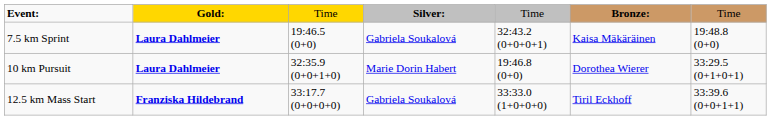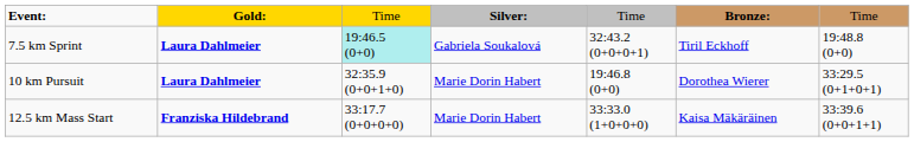 <table class="wikitable" width=85%>
 <tr>
 <td><strong>Event:</strong></td>
 <td style="text-align:center;background-color:gold;"><strong>Gold:</strong></td>
 <td style="text-align:center;background-color:gold;">Time</td>
 <td style="text-align:center;background-color:silver;"><strong>Silver:</strong></td>
 <td style="text-align:center;background-color:silver;">Time</td>
 <td style="text-align:center;background-color:#CC9966;"><strong>Bronze:</strong></td>
 <td style="text-align:center;background-color:#CC9966;">Time</td>
 </tr>
 <tr>
 <td>7.5 km Sprint<br></td>
 <td><strong><a href='#'>Laura Dahlmeier</a></strong><br><small></small></td>
-<td>19:46.5<br>(0+0)</td>
+<td style="background: paleturquoise;">19:46.5<br>(0+0)</td>
 <td><a href='#'>Gabriela Soukalová</a><br><small></small></td>
 <td>32:43.2<br>(0+0+0+1)</td>
-<td><a href='#'>Kaisa Mäkäräinen</a><br><small></small></td>
+<td><a href='#'>Tiril Eckhoff</a><br><small></small></td>
 <td>19:48.8<br>(0+0)</td>
 </tr>
 <tr>
 <td>10 km Pursuit<br></td>
 <td><strong><a href='#'>Laura Dahlmeier</a></strong><br><small></small></td>
 <td>32:35.9<br>(0+0+1+0)</td>
 <td><a href='#'>Marie Dorin Habert</a><br><small></small></td>
 <td>19:46.8<br>(0+0)</td>
 <td><a href='#'>Dorothea Wierer</a><br><small></small></td>
 <td>33:29.5<br>(0+1+0+1)</td>
 </tr>
 <tr>
 <td>12.5 km Mass Start<br></td>
 <td><strong><a href='#'>Franziska Hildebrand</a></strong><br><small></small></td>
 <td>33:17.7<br>(0+0+0+0)</td>
-<td><a href='#'>Gabriela Soukalová</a><br><small></small></td>
+<td><a href='#'>Marie Dorin Habert</a><br><small></small></td>
 <td>33:33.0<br>(1+0+0+0)</td>
-<td><a href='#'>Tiril Eckhoff</a><br><small></small></td>
+<td><a href='#'>Kaisa Mäkäräinen</a><br><small></small></td>
 <td>33:39.6<br>(0+0+1+1)</td>
 </tr>
 </table>
